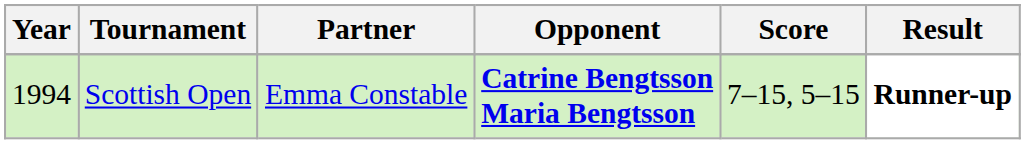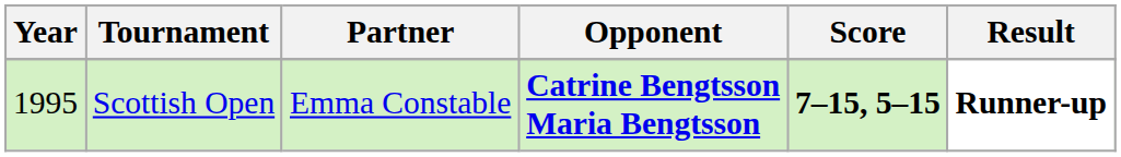 <table class="sortable wikitable" style="font-size: 90%;">
 <tr>
 <th>Year</th>
 <th>Tournament</th>
 <th>Partner</th>
 <th>Opponent</th>
 <th>Score</th>
 <th>Result</th>
 </tr>
 <tr>
 </tr>
 <tr style="background:#D4F1C5">
-<td align="center">1994</td>
+<td align="center">1995</td>
 <td align="left"><a href='#'>Scottish Open</a></td>
 <td align="left"> <a href='#'>Emma Constable</a></td>
 <td align="left"><strong> <a href='#'>Catrine Bengtsson</a> <br>  <a href='#'>Maria Bengtsson</a></strong></td>
-<td align="left">7–15, 5–15</td>
+<td align="left"><strong>7–15, 5–15</strong></td>
 <td style="text-align:left; background:white"> <strong>Runner-up</strong></td>
 </tr>
 </table>
